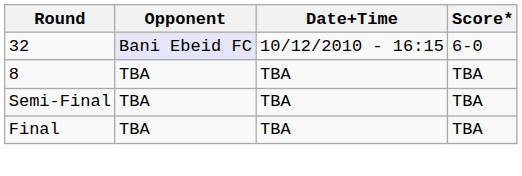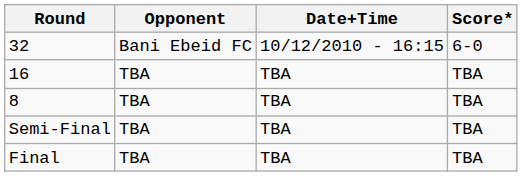 <table class="wikitable">
 <tr>
 <th>Round</th>
 <th>Opponent</th>
 <th>Date+Time</th>
 <th>Score*</th>
 </tr>
 <tr>
 <td>32</td>
-<td style="background: lavender;">Bani Ebeid FC</td>
+<td>Bani Ebeid FC</td>
 <td>10/12/2010 - 16:15</td>
 <td>6-0</td>
+</tr>
+<tr>
+<td>16</td>
+<td>TBA</td>
+<td>TBA</td>
+<td>TBA</td>
 </tr>
 <tr>
 <td>8</td>
 <td>TBA</td>
 <td>TBA</td>
 <td>TBA</td>
 </tr>
 <tr>
 <td>Semi-Final</td>
 <td>TBA</td>
 <td>TBA</td>
 <td>TBA</td>
 </tr>
 <tr>
 <td>Final</td>
 <td>TBA</td>
 <td>TBA</td>
 <td>TBA</td>
 </tr>
 </table>
